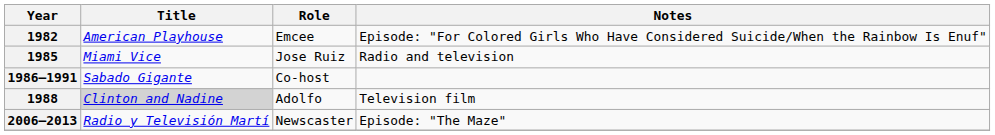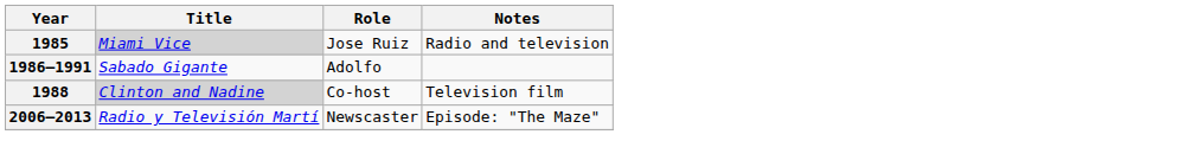 <table class="wikitable sortable plainrowheaders">
 <tr>
 <th>Year</th>
 <th>Title</th>
 <th>Role</th>
 <th class="unsortable">Notes</th>
 </tr>
 <tr>
-<th scope="row">1982</th>
-<td><em><a href='#'>American Playhouse</a></em></td>
-<td>Emcee</td>
-<td>Episode: "For Colored Girls Who Have Considered Suicide/When the Rainbow Is Enuf"</td>
-</tr>
-<tr>
 <th scope="row">1985</th>
-<td><em><a href='#'>Miami Vice</a></em></td>
+<td style="background: lightgrey;"><em><a href='#'>Miami Vice</a></em></td>
 <td>Jose Ruiz</td>
 <td>Radio and television</td>
 </tr>
 <tr>
 <th scope="row">1986–1991</th>
 <td><em><a href='#'>Sabado Gigante</a></em></td>
-<td>Co-host</td>
+<td>Adolfo</td>
 <td></td>
 </tr>
 <tr>
 <th scope="row">1988</th>
 <td style="background: lightgrey;"><em><a href='#'>Clinton and Nadine</a></em></td>
-<td>Adolfo</td>
+<td>Co-host</td>
 <td>Television film</td>
 </tr>
 <tr>
 <th scope="row">2006–2013</th>
 <td><em><a href='#'>Radio y Televisión Martí</a></em></td>
 <td>Newscaster</td>
 <td>Episode: "The Maze"</td>
 </tr>
 <tr>
 </tr>
 </table>
